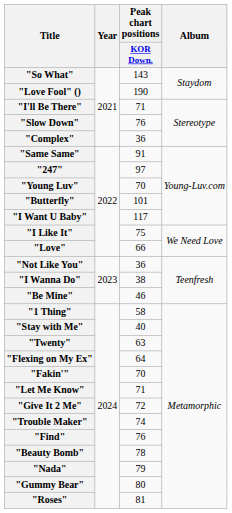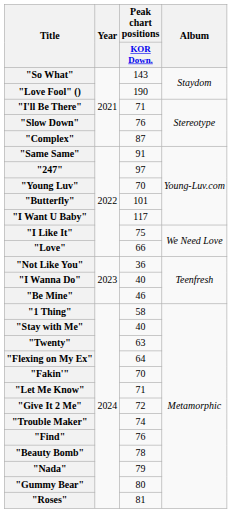 <table class="wikitable plainrowheaders" style="text-align:center">
 <tr>
 <th scope="col" rowspan="2">Title</th>
 <th scope="col" rowspan="2">Year</th>
 <th scope="col">Peak chart positions</th>
 <th scope="col" rowspan="2">Album</th>
 </tr>
 <tr>
 <th scope="col" style="width:3em;font-size:90%"><a href='#'>KOR<br>Down.</a><br></th>
 </tr>
 <tr>
 <th scope="row">"So What"</th>
 <td rowspan="5">2021</td>
 <td>143</td>
 <td rowspan="2"><em>Staydom</em></td>
 </tr>
 <tr>
 <th scope="row">"Love Fool" ()</th>
 <td>190</td>
 </tr>
 <tr>
 <th scope="row">"I'll Be There"</th>
 <td>71</td>
 <td rowspan="3"><em>Stereotype</em></td>
 </tr>
 <tr>
 <th scope="row">"Slow Down"</th>
 <td>76</td>
 </tr>
 <tr>
 <th scope="row">"Complex"</th>
-<td>36</td>
+<td>87</td>
 </tr>
 <tr>
 <th scope="row">"Same Same"</th>
 <td rowspan="7">2022</td>
 <td>91</td>
 <td rowspan="5"><em>Young-Luv.com</em></td>
 </tr>
 <tr>
 <th scope="row">"247"</th>
 <td>97</td>
 </tr>
 <tr>
 <th scope="row">"Young Luv"</th>
 <td>70</td>
 </tr>
 <tr>
 <th scope="row">"Butterfly"</th>
 <td>101</td>
 </tr>
 <tr>
 <th scope="row">"I Want U Baby"</th>
 <td>117</td>
 </tr>
 <tr>
 <th scope="row">"I Like It"</th>
 <td>75</td>
 <td rowspan="2"><em>We Need Love</em></td>
 </tr>
 <tr>
 <th scope="row">"Love"</th>
 <td>66</td>
 </tr>
 <tr>
 <th scope="row">"Not Like You"</th>
 <td rowspan="3">2023</td>
 <td>36</td>
 <td rowspan="3"><em>Teenfresh</em></td>
 </tr>
 <tr>
 <th scope="row">"I Wanna Do"</th>
-<td>38</td>
+<td>40</td>
 </tr>
 <tr>
 <th scope="row">"Be Mine"</th>
 <td>46</td>
 </tr>
 <tr>
 <th scope="row">"1 Thing"</th>
 <td rowspan="13">2024</td>
 <td>58</td>
 <td rowspan="13"><em>Metamorphic</em></td>
 </tr>
 <tr>
 <th scope="row">"Stay with Me"</th>
 <td>40</td>
 </tr>
 <tr>
 <th scope="row">"Twenty"</th>
 <td>63</td>
 </tr>
 <tr>
 <th scope="row">"Flexing on My Ex"</th>
 <td>64</td>
 </tr>
 <tr>
 <th scope="row">"Fakin'"</th>
 <td>70</td>
 </tr>
 <tr>
 <th scope="row">"Let Me Know"</th>
 <td>71</td>
 </tr>
 <tr>
 <th scope="row">"Give It 2 Me"</th>
 <td>72</td>
 </tr>
 <tr>
 <th scope="row">"Trouble Maker"</th>
 <td>74</td>
 </tr>
 <tr>
 <th scope="row">"Find"</th>
 <td>76</td>
 </tr>
 <tr>
 <th scope="row">"Beauty Bomb"</th>
 <td>78</td>
 </tr>
 <tr>
 <th scope="row">"Nada"</th>
 <td>79</td>
 </tr>
 <tr>
 <th scope="row">"Gummy Bear"</th>
 <td>80</td>
 </tr>
 <tr>
 <th scope="row">"Roses"</th>
 <td>81</td>
 </tr>
 </table>
